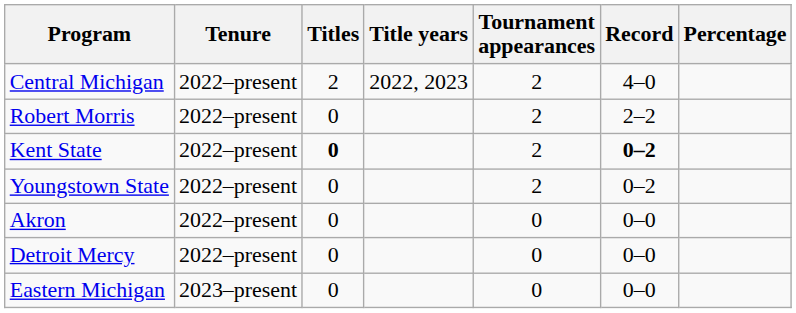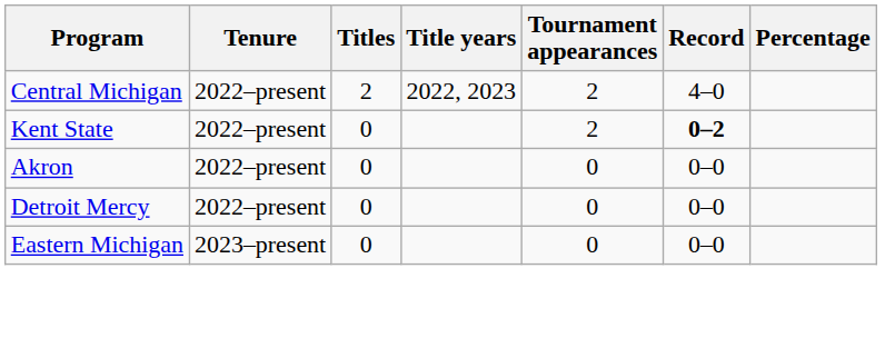 <table class="wikitable sortable">
 <tr>
 <th>Program</th>
 <th>Tenure</th>
 <th>Titles</th>
 <th>Title years</th>
 <th>Tournament<br>appearances</th>
 <th>Record</th>
 <th>Percentage</th>
 </tr>
 <tr>
 <td><a href='#'>Central Michigan</a></td>
 <td align=center>2022–present</td>
 <td align=center>2</td>
 <td align=center>2022, 2023</td>
 <td align=center>2</td>
 <td align=center>4–0</td>
 <td align=center></td>
 </tr>
 <tr>
-<td><a href='#'>Robert Morris</a></td>
+<td><a href='#'>Kent State</a></td>
 <td align=center>2022–present</td>
 <td align=center>0</td>
 <td align=center></td>
 <td align=center>2</td>
-<td align=center>2–2</td>
-<td align=center></td>
-</tr>
-<tr>
-<td><a href='#'>Kent State</a></td>
-<td align=center>2022–present</td>
-<td align=center><strong>0</strong></td>
-<td align=center></td>
-<td align=center>2</td>
 <td align=center><strong>0–2</strong></td>
-<td align=center></td>
-</tr>
-<tr>
-<td><a href='#'>Youngstown State</a></td>
-<td align=center>2022–present</td>
-<td align=center>0</td>
-<td align=center></td>
-<td align=center>2</td>
-<td align=center>0–2</td>
 <td align=center></td>
 </tr>
 <tr>
 <td><a href='#'>Akron</a></td>
 <td align=center>2022–present</td>
 <td align=center>0</td>
 <td align=center></td>
 <td align=center>0</td>
 <td align=center>0–0</td>
 <td align=center></td>
 </tr>
 <tr>
 <td><a href='#'>Detroit Mercy</a></td>
 <td align=center>2022–present</td>
 <td align=center>0</td>
 <td align=center></td>
 <td align=center>0</td>
 <td align=center>0–0</td>
 <td align=center></td>
 </tr>
 <tr>
 <td><a href='#'>Eastern Michigan</a></td>
 <td align=center>2023–present</td>
 <td align=center>0</td>
 <td align=center></td>
 <td align=center>0</td>
 <td align=center>0–0</td>
 <td align=center></td>
 </tr>
 </table>
